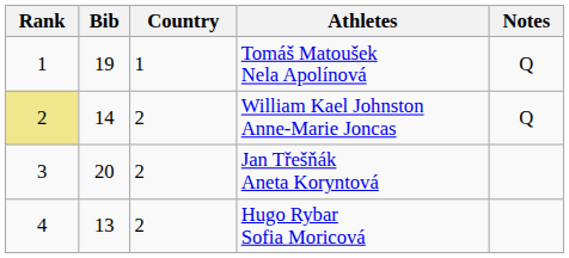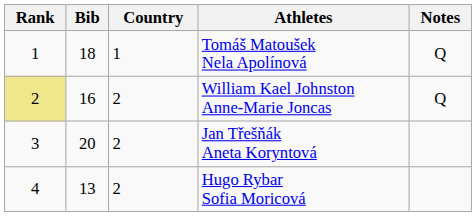 <table class="wikitable" style="text-align:center; width:450px">
 <tr>
 <th>Rank</th>
 <th>Bib</th>
 <th>Country</th>
 <th>Athletes</th>
 <th>Notes</th>
 </tr>
 <tr>
 <td>1</td>
-<td>19</td>
+<td>18</td>
 <td align=left> 1</td>
 <td align=left><a href='#'>Tomáš Matoušek</a><br><a href='#'>Nela Apolínová</a></td>
 <td>Q</td>
 </tr>
 <tr>
 <td style="background: khaki;">2</td>
-<td>14</td>
+<td>16</td>
 <td align=left> 2</td>
 <td align=left><a href='#'>William Kael Johnston</a><br><a href='#'>Anne-Marie Joncas</a></td>
 <td>Q</td>
 </tr>
 <tr>
 <td>3</td>
 <td>20</td>
 <td align=left> 2</td>
 <td align=left><a href='#'>Jan Třešňák</a><br><a href='#'>Aneta Koryntová</a></td>
 <td></td>
 </tr>
 <tr>
 <td>4</td>
 <td>13</td>
 <td align=left> 2</td>
 <td align=left><a href='#'>Hugo Rybar</a><br><a href='#'>Sofia Moricová</a></td>
 <td></td>
 </tr>
 </table>
